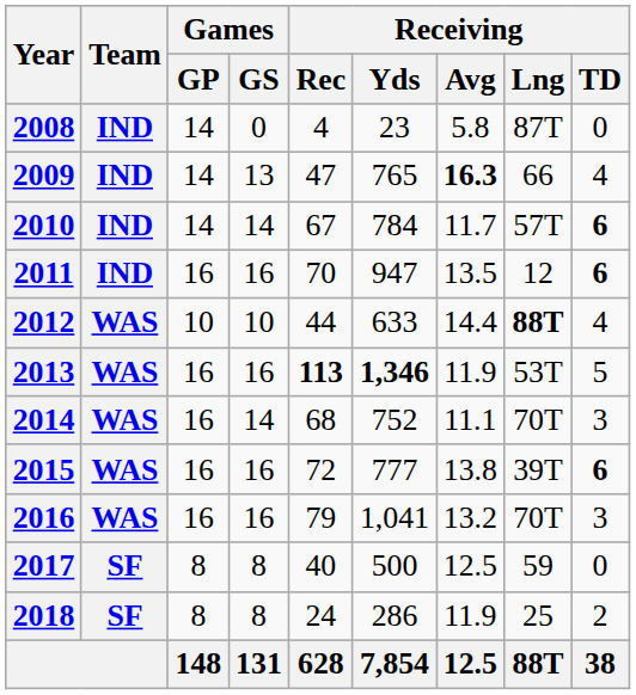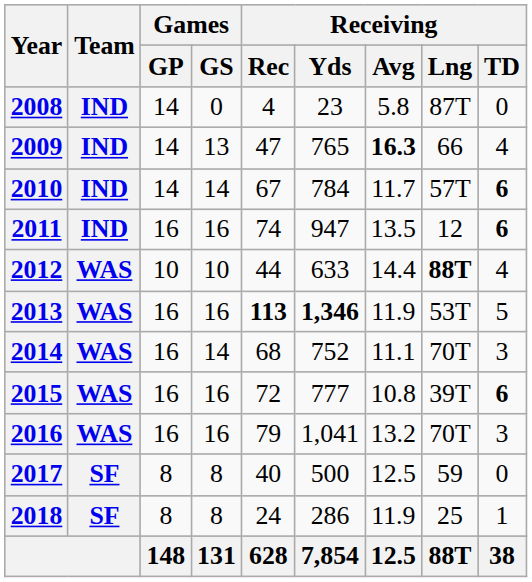 <table class="wikitable" style="text-align: center;">
 <tr>
 <th rowspan="2">Year</th>
 <th rowspan="2">Team</th>
 <th colspan="2">Games</th>
 <th colspan="5">Receiving</th>
 </tr>
 <tr>
 <th>GP</th>
 <th>GS</th>
 <th>Rec</th>
 <th>Yds</th>
 <th>Avg</th>
 <th>Lng</th>
 <th>TD</th>
 </tr>
 <tr>
 <th><a href='#'>2008</a></th>
 <th><a href='#'>IND</a></th>
 <td>14</td>
 <td>0</td>
 <td>4</td>
 <td>23</td>
 <td>5.8</td>
 <td>87T</td>
 <td>0</td>
 </tr>
 <tr>
 <th><a href='#'>2009</a></th>
 <th><a href='#'>IND</a></th>
 <td>14</td>
 <td>13</td>
 <td>47</td>
 <td>765</td>
 <td><strong>16.3</strong></td>
 <td>66</td>
 <td>4</td>
 </tr>
 <tr>
 <th><a href='#'>2010</a></th>
 <th><a href='#'>IND</a></th>
 <td>14</td>
 <td>14</td>
 <td>67</td>
 <td>784</td>
 <td>11.7</td>
 <td>57T</td>
 <td><strong>6</strong></td>
 </tr>
 <tr>
 <th><a href='#'>2011</a></th>
 <th><a href='#'>IND</a></th>
 <td>16</td>
 <td>16</td>
-<td>70</td>
+<td>74</td>
 <td>947</td>
 <td>13.5</td>
 <td>12</td>
 <td><strong>6</strong></td>
 </tr>
 <tr>
 <th><a href='#'>2012</a></th>
 <th><a href='#'>WAS</a></th>
 <td>10</td>
 <td>10</td>
 <td>44</td>
 <td>633</td>
 <td>14.4</td>
 <td><strong>88T</strong></td>
 <td>4</td>
 </tr>
 <tr>
 <th><a href='#'>2013</a></th>
 <th><a href='#'>WAS</a></th>
 <td>16</td>
 <td>16</td>
 <td><strong>113</strong></td>
 <td><strong>1,346</strong></td>
 <td>11.9</td>
 <td>53T</td>
 <td>5</td>
 </tr>
 <tr>
 <th><a href='#'>2014</a></th>
 <th><a href='#'>WAS</a></th>
 <td>16</td>
 <td>14</td>
 <td>68</td>
 <td>752</td>
 <td>11.1</td>
 <td>70T</td>
 <td>3</td>
 </tr>
 <tr>
 <th><a href='#'>2015</a></th>
 <th><a href='#'>WAS</a></th>
 <td>16</td>
 <td>16</td>
 <td>72</td>
 <td>777</td>
-<td>13.8</td>
+<td>10.8</td>
 <td>39T</td>
 <td><strong>6</strong></td>
 </tr>
 <tr>
 <th><a href='#'>2016</a></th>
 <th><a href='#'>WAS</a></th>
 <td>16</td>
 <td>16</td>
 <td>79</td>
 <td>1,041</td>
 <td>13.2</td>
 <td>70T</td>
 <td>3</td>
 </tr>
 <tr>
 <th><a href='#'>2017</a></th>
 <th><a href='#'>SF</a></th>
 <td>8</td>
 <td>8</td>
 <td>40</td>
 <td>500</td>
 <td>12.5</td>
 <td>59</td>
 <td>0</td>
 </tr>
 <tr>
 <th><a href='#'>2018</a></th>
 <th><a href='#'>SF</a></th>
 <td>8</td>
 <td>8</td>
 <td>24</td>
 <td>286</td>
 <td>11.9</td>
 <td>25</td>
-<td>2</td>
+<td>1</td>
 </tr>
 <tr>
 <th colspan="2"></th>
 <th>148</th>
 <th>131</th>
 <th>628</th>
 <th>7,854</th>
 <th>12.5</th>
 <th>88T</th>
 <th>38</th>
 </tr>
 </table>
